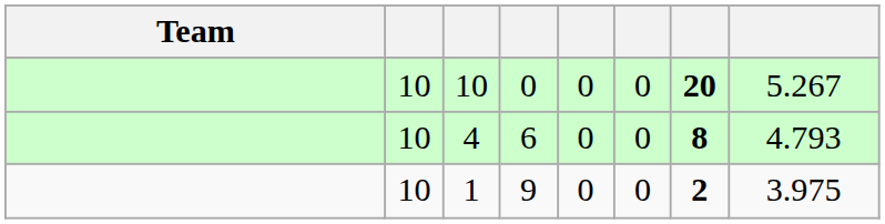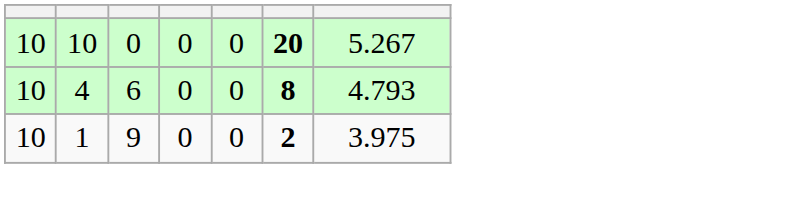 <table class="wikitable" style="text-align:center">
 <tr>
-<th style="width:175px;">Team</th>
 <th style="width:20px;"></th>
 <th style="width:20px;"></th>
 <th style="width:20px;"></th>
 <th style="width:20px;"></th>
 <th style="width:20px;"></th>
 <th style="width:20px;"></th>
 <th style="width:65px;"></th>
 </tr>
 <tr style="background:#cfc;">
-<td style="text-align:left"></td>
 <td>10</td>
 <td>10</td>
 <td>0</td>
 <td>0</td>
 <td>0</td>
 <td><strong>20</strong></td>
 <td>5.267</td>
 </tr>
 <tr style="background:#cfc;">
-<td style="text-align:left"></td>
 <td>10</td>
 <td>4</td>
 <td>6</td>
 <td>0</td>
 <td>0</td>
 <td><strong>8</strong></td>
 <td>4.793</td>
 </tr>
 <tr>
-<td style="text-align:left"></td>
 <td>10</td>
 <td>1</td>
 <td>9</td>
 <td>0</td>
 <td>0</td>
 <td><strong>2</strong></td>
 <td>3.975</td>
 </tr>
 </table>
